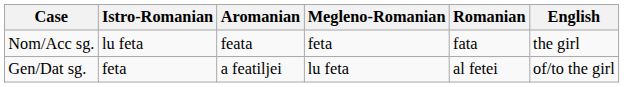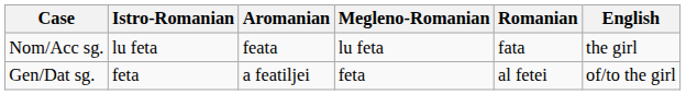 <table class="wikitable">
 <tr>
 <th>Case</th>
 <th>Istro-Romanian</th>
 <th>Aromanian</th>
 <th>Megleno-Romanian</th>
 <th>Romanian</th>
 <th>English</th>
 </tr>
 <tr>
 <td>Nom/Acc sg.</td>
 <td>lu feta</td>
 <td>feata</td>
-<td>feta</td>
+<td>lu feta</td>
 <td>fata</td>
 <td>the girl</td>
 </tr>
 <tr>
 <td>Gen/Dat sg.</td>
 <td>feta</td>
 <td>a featiljei</td>
-<td>lu feta</td>
+<td>feta</td>
 <td>al fetei</td>
 <td>of/to the girl</td>
 </tr>
 </table>
